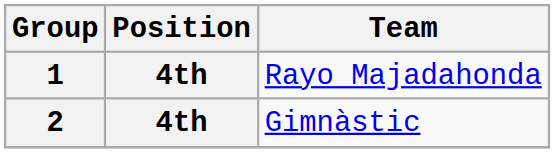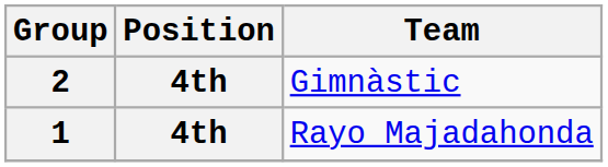 <table class="wikitable">
 <tr>
 <th>Group</th>
 <th>Position</th>
 <th>Team</th>
 </tr>
 <tr>
+<th>2</th>
+<th>4th</th>
+<td><a href='#'>Gimnàstic</a></td>
+</tr>
+<tr>
 <th>1</th>
 <th>4th</th>
 <td><a href='#'>Rayo Majadahonda</a></td>
 </tr>
 <tr>
-<th>2</th>
-<th>4th</th>
-<td><a href='#'>Gimnàstic</a></td>
-</tr>
-<tr>
 </tr>
 </table>
